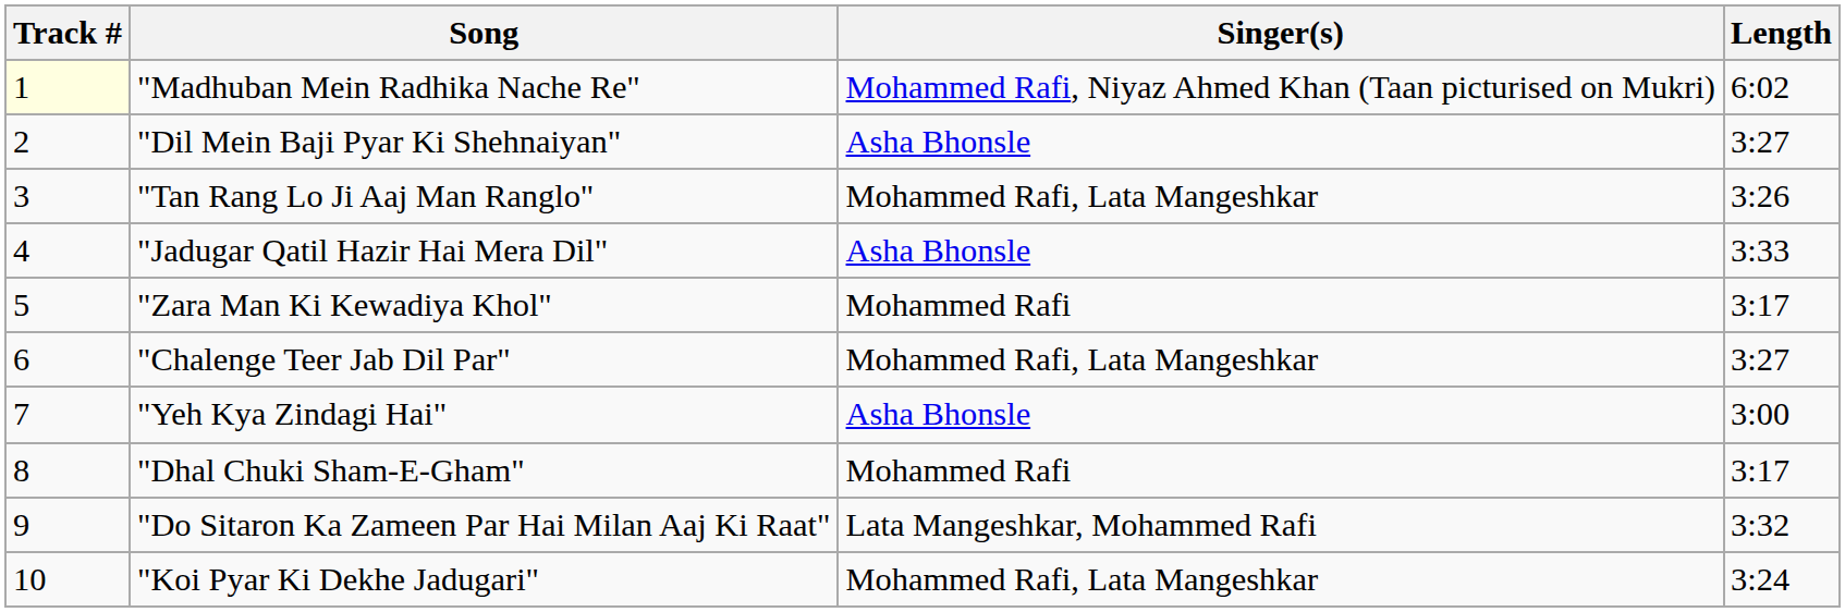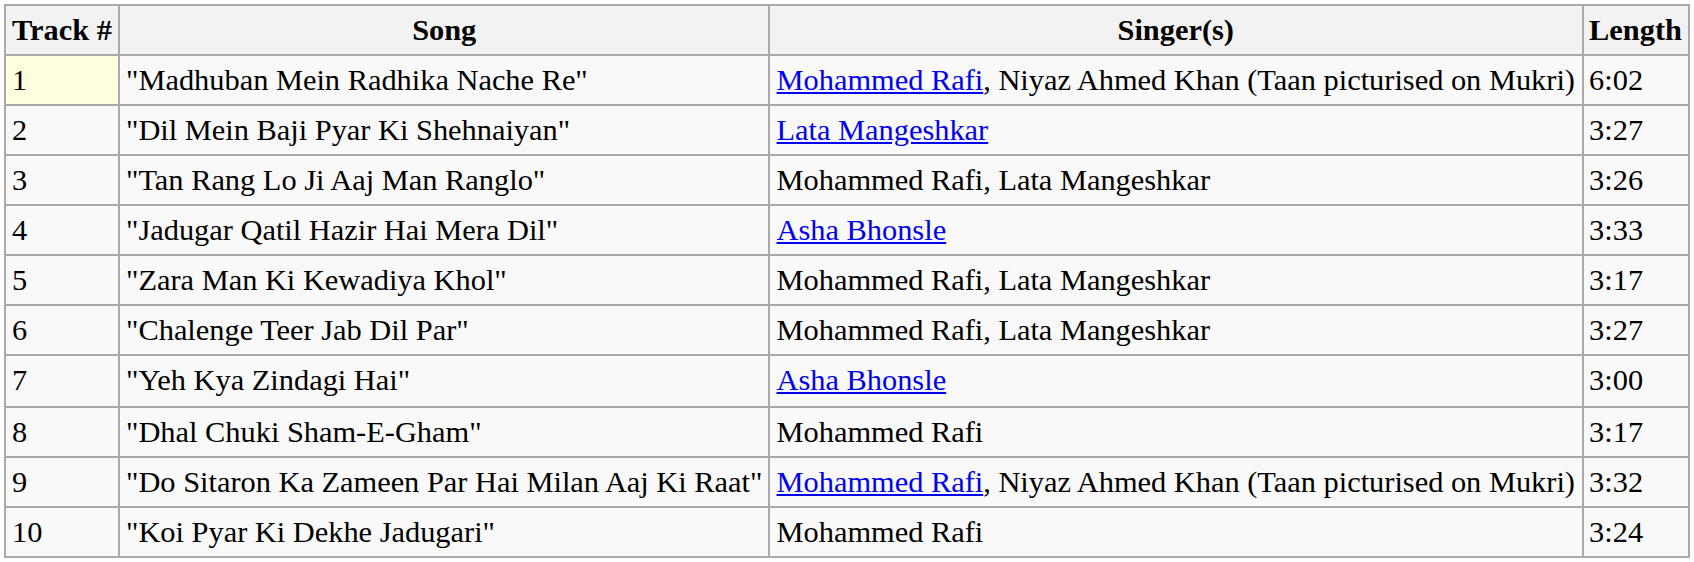 <table class="wikitable" style="font-size:95%;">
 <tr>
 <th>Track #</th>
 <th>Song</th>
 <th>Singer(s)</th>
 <th>Length</th>
 </tr>
 <tr>
 <td style="background: lightyellow;">1</td>
 <td>"Madhuban Mein Radhika Nache Re"</td>
 <td><a href='#'>Mohammed Rafi</a>, Niyaz Ahmed Khan (Taan picturised on Mukri)</td>
 <td>6:02</td>
 </tr>
 <tr>
 <td>2</td>
 <td>"Dil Mein Baji Pyar Ki Shehnaiyan"</td>
-<td><a href='#'>Asha Bhonsle</a></td>
+<td><a href='#'>Lata Mangeshkar</a></td>
 <td>3:27</td>
 </tr>
 <tr>
 <td>3</td>
 <td>"Tan Rang Lo Ji Aaj Man Ranglo"</td>
 <td>Mohammed Rafi, Lata Mangeshkar</td>
 <td>3:26</td>
 </tr>
 <tr>
 <td>4</td>
 <td>"Jadugar Qatil Hazir Hai Mera Dil"</td>
 <td><a href='#'>Asha Bhonsle</a></td>
 <td>3:33</td>
 </tr>
 <tr>
 <td>5</td>
 <td>"Zara Man Ki Kewadiya Khol"</td>
-<td>Mohammed Rafi</td>
+<td>Mohammed Rafi, Lata Mangeshkar</td>
 <td>3:17</td>
 </tr>
 <tr>
 <td>6</td>
 <td>"Chalenge Teer Jab Dil Par"</td>
 <td>Mohammed Rafi, Lata Mangeshkar</td>
 <td>3:27</td>
 </tr>
 <tr>
 <td>7</td>
 <td>"Yeh Kya Zindagi Hai"</td>
 <td><a href='#'>Asha Bhonsle</a></td>
 <td>3:00</td>
 </tr>
 <tr>
 <td>8</td>
 <td>"Dhal Chuki Sham-E-Gham"</td>
 <td>Mohammed Rafi</td>
 <td>3:17</td>
 </tr>
 <tr>
 <td>9</td>
 <td>"Do Sitaron Ka Zameen Par Hai Milan Aaj Ki Raat"</td>
-<td>Lata Mangeshkar, Mohammed Rafi</td>
+<td><a href='#'>Mohammed Rafi</a>, Niyaz Ahmed Khan (Taan picturised on Mukri)</td>
 <td>3:32</td>
 </tr>
 <tr>
 <td>10</td>
 <td>"Koi Pyar Ki Dekhe Jadugari"</td>
-<td>Mohammed Rafi, Lata Mangeshkar</td>
+<td>Mohammed Rafi</td>
 <td>3:24</td>
 </tr>
 </table>
